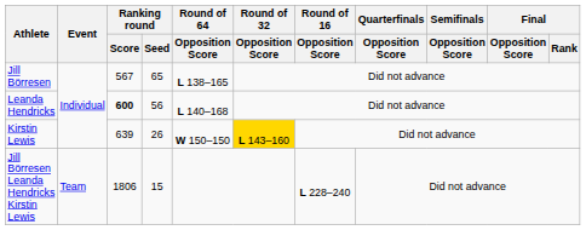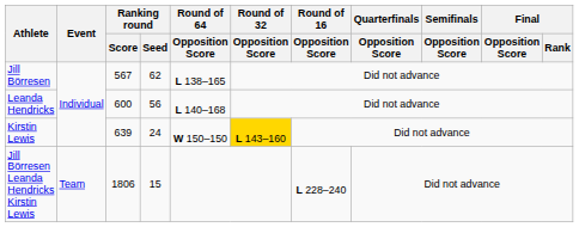 <table class="wikitable" style="font-size:90%">
 <tr>
 <th rowspan="2">Athlete</th>
 <th rowspan="2">Event</th>
 <th colspan="2">Ranking round</th>
 <th>Round of 64</th>
 <th>Round of 32</th>
 <th>Round of 16</th>
 <th>Quarterfinals</th>
 <th>Semifinals</th>
 <th colspan="2">Final</th>
 </tr>
 <tr>
 <th>Score</th>
 <th>Seed</th>
 <th>Opposition<br>Score</th>
 <th>Opposition<br>Score</th>
 <th>Opposition<br>Score</th>
 <th>Opposition<br>Score</th>
 <th>Opposition<br>Score</th>
 <th>Opposition<br>Score</th>
 <th>Rank</th>
 </tr>
 <tr>
 <td><a href='#'>Jill Börresen</a></td>
 <td align=center rowspan=3><a href='#'>Individual</a></td>
 <td align=center>567</td>
-<td align=center>65</td>
+<td align=center>62</td>
 <td align=center> <br> <strong>L</strong> 138–165</td>
 <td align="center" colspan="6">Did not advance</td>
 </tr>
 <tr>
 <td><a href='#'>Leanda Hendricks</a></td>
-<td align=center><strong>600</strong></td>
+<td align=center>600</td>
 <td align=center>56</td>
 <td align=center> <br> <strong>L</strong> 140–168</td>
 <td align="center" colspan="6">Did not advance</td>
 </tr>
 <tr>
 <td><a href='#'>Kirstin Lewis</a></td>
 <td align=center>639</td>
-<td align=center>26</td>
+<td align=center>24</td>
 <td align=center> <br> <strong>W</strong> 150–150</td>
 <td align=center style="background: gold;"> <br> <strong>L</strong> 143–160</td>
 <td align="center" colspan="5">Did not advance</td>
 </tr>
 <tr>
 <td><a href='#'>Jill Börresen</a><br><a href='#'>Leanda Hendricks</a><br><a href='#'>Kirstin Lewis</a></td>
 <td><a href='#'>Team</a></td>
 <td align=center>1806</td>
 <td align=center>15</td>
 <td align=center colspan=2></td>
 <td align=center> <br> <strong>L</strong> 228–240</td>
 <td align="center" colspan="4">Did not advance</td>
 </tr>
 </table>
